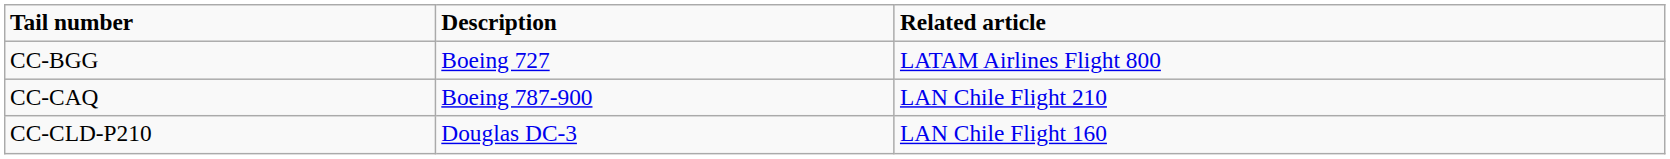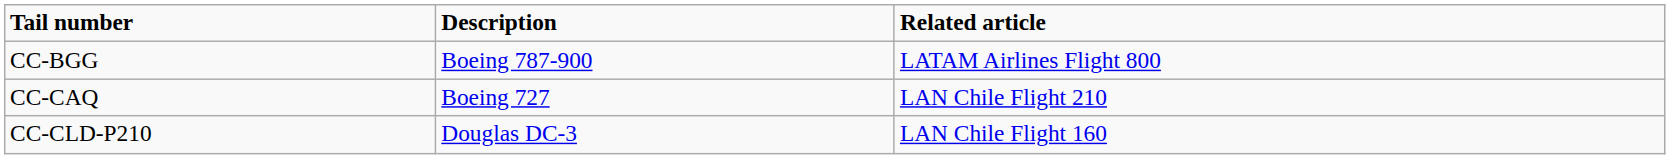 <table class="wikitable" width="90%">
 <tr>
 <td><strong>Tail number</strong></td>
 <td><strong>Description</strong></td>
 <td><strong>Related article</strong></td>
 </tr>
 <tr>
 <td>CC-BGG</td>
-<td><a href='#'>Boeing 727</a></td>
+<td><a href='#'>Boeing 787-900</a></td>
 <td><a href='#'>LATAM Airlines Flight 800</a></td>
 </tr>
 <tr>
 <td>CC-CAQ</td>
-<td><a href='#'>Boeing 787-900</a></td>
+<td><a href='#'>Boeing 727</a></td>
 <td><a href='#'>LAN Chile Flight 210</a></td>
 </tr>
 <tr>
 <td>CC-CLD-P210</td>
 <td><a href='#'>Douglas DC-3</a></td>
 <td><a href='#'>LAN Chile Flight 160</a></td>
 </tr>
 </table>
